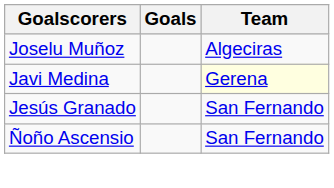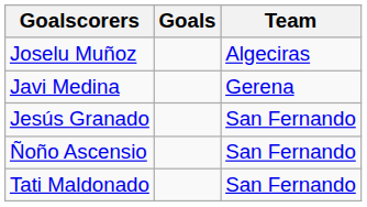 <table class="wikitable sortable" class="wikitable">
 <tr style="background:#ccc; text-align:center;">
 <th>Goalscorers</th>
 <th>Goals</th>
 <th>Team</th>
 </tr>
 <tr>
 <td> <a href='#'>Joselu Muñoz</a></td>
 <td></td>
 <td><a href='#'>Algeciras</a></td>
 </tr>
 <tr>
 <td> <a href='#'>Javi Medina</a></td>
 <td></td>
-<td style="background: lightyellow;"><a href='#'>Gerena</a></td>
+<td><a href='#'>Gerena</a></td>
 </tr>
 <tr>
 <td> <a href='#'>Jesús Granado</a></td>
 <td></td>
 <td><a href='#'>San Fernando</a></td>
 </tr>
 <tr>
 <td> <a href='#'>Ñoño Ascensio</a></td>
 <td></td>
 <td><a href='#'>San Fernando</a></td>
 </tr>
+<tr>
+<td> <a href='#'>Tati Maldonado</a></td>
+<td></td>
+<td><a href='#'>San Fernando</a></td>
+</tr>
 </table>
